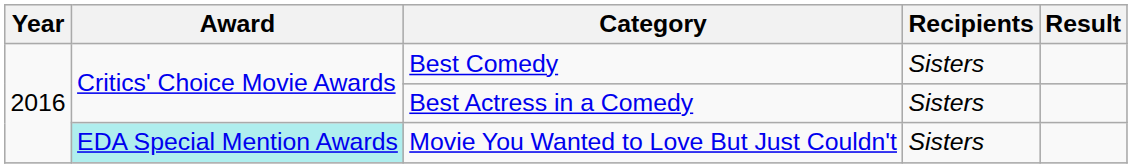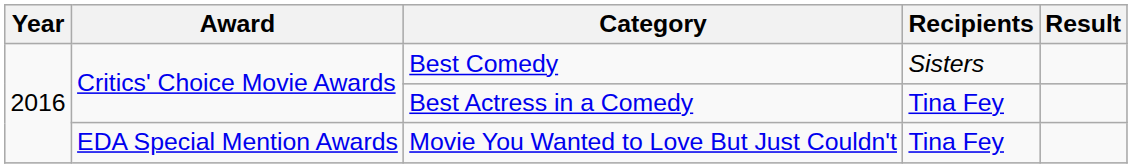 <table class="wikitable sortable">
 <tr>
 <th>Year</th>
 <th>Award</th>
 <th>Category</th>
 <th>Recipients</th>
 <th>Result</th>
 </tr>
 <tr>
 <td rowspan="3">2016</td>
 <td rowspan="2"><a href='#'>Critics' Choice Movie Awards</a></td>
 <td><a href='#'>Best Comedy</a></td>
 <td><em>Sisters</em></td>
 <td></td>
 </tr>
 <tr>
 <td><a href='#'>Best Actress in a Comedy</a></td>
-<td><em>Sisters</em></td>
+<td><a href='#'>Tina Fey</a></td>
 <td></td>
 </tr>
 <tr>
-<td style="background: paleturquoise;"><a href='#'>EDA Special Mention Awards</a></td>
+<td><a href='#'>EDA Special Mention Awards</a></td>
 <td><a href='#'>Movie You Wanted to Love But Just Couldn't</a></td>
-<td><em>Sisters</em></td>
+<td><a href='#'>Tina Fey</a></td>
 <td></td>
 </tr>
 </table>
